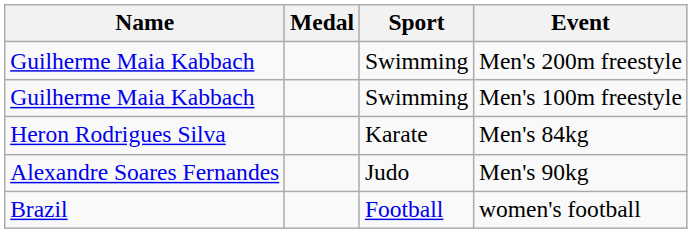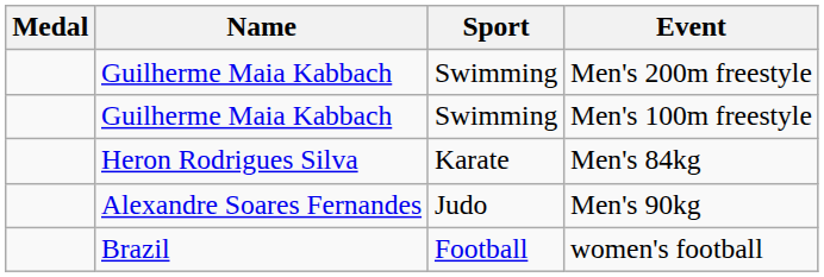 <table class="wikitable sortable">
 <tr>
+<th>Medal</th>
 <th>Name</th>
-<th>Medal</th>
 <th>Sport</th>
 <th>Event</th>
 </tr>
 <tr>
+<td></td>
 <td><a href='#'>Guilherme Maia Kabbach</a></td>
-<td></td>
 <td>Swimming</td>
 <td>Men's 200m freestyle</td>
 </tr>
 <tr>
+<td></td>
 <td><a href='#'>Guilherme Maia Kabbach</a></td>
-<td></td>
 <td>Swimming</td>
 <td>Men's 100m freestyle</td>
 </tr>
 <tr>
+<td></td>
 <td><a href='#'>Heron Rodrigues Silva</a></td>
-<td></td>
 <td>Karate</td>
 <td>Men's 84kg</td>
 </tr>
 <tr>
+<td></td>
 <td><a href='#'>Alexandre Soares Fernandes</a></td>
-<td></td>
 <td>Judo</td>
 <td>Men's 90kg</td>
 </tr>
 <tr>
+<td></td>
 <td><a href='#'>Brazil</a></td>
-<td></td>
 <td><a href='#'>Football</a></td>
 <td>women's football</td>
 </tr>
 </table>
